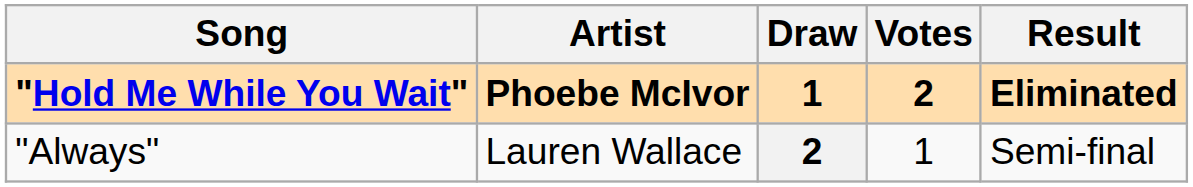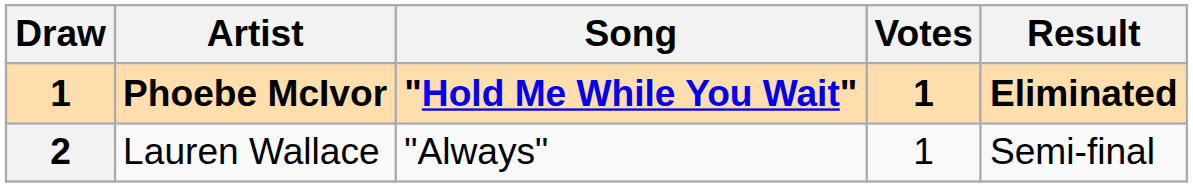 <table class="sortable wikitable plainrowheaders" style="margin: 1em auto 1em auto;">
 <tr>
+<th scope="col">Draw</th>
+<th scope="col">Artist</th>
 <th scope="col">Song </th>
-<th scope="col">Artist</th>
-<th scope="col">Draw</th>
 <th scope="col">Votes</th>
 <th scope="col">Result</th>
 </tr>
 <tr style="font-weight: bold; background:navajowhite;">
+<th scope="row" style="text-align:center; font-weight:bold; background:navajowhite">1</th>
+<td>Phoebe McIvor</td>
 <td>"<a href='#'>Hold Me While You Wait</a>" </td>
-<td>Phoebe McIvor</td>
-<th scope="row" style="text-align:center; font-weight:bold; background:navajowhite">1</th>
-<td align="center">2</td>
+<td align="center">1</td>
 <td>Eliminated</td>
 </tr>
 <tr>
+<th scope="row" style="text-align:center;">2</th>
+<td>Lauren Wallace</td>
 <td>"Always" </td>
-<td>Lauren Wallace</td>
-<th scope="row" style="text-align:center;">2</th>
 <td align="center">1</td>
 <td>Semi-final</td>
 </tr>
 </table>
